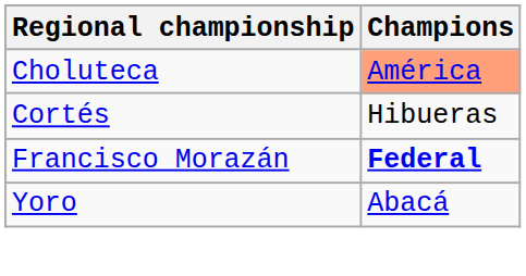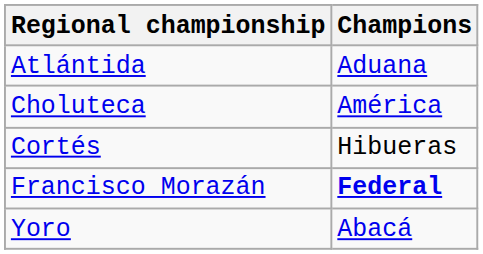 <table class="wikitable">
 <tr>
 <th>Regional championship</th>
 <th>Champions</th>
 </tr>
 <tr>
+<td><a href='#'>Atlántida</a></td>
+<td><a href='#'>Aduana</a></td>
+</tr>
+<tr>
 <td><a href='#'>Choluteca</a></td>
-<td style="background: lightsalmon;"><a href='#'>América</a></td>
+<td><a href='#'>América</a></td>
 </tr>
 <tr>
 <td><a href='#'>Cortés</a></td>
 <td>Hibueras</td>
 </tr>
 <tr>
 <td><a href='#'>Francisco Morazán</a></td>
 <td><strong><a href='#'>Federal</a></strong></td>
 </tr>
 <tr>
 <td><a href='#'>Yoro</a></td>
 <td><a href='#'>Abacá</a></td>
 </tr>
 </table>
